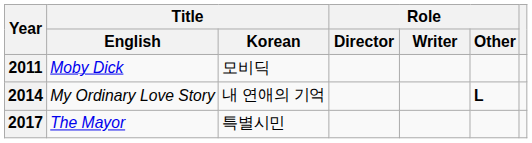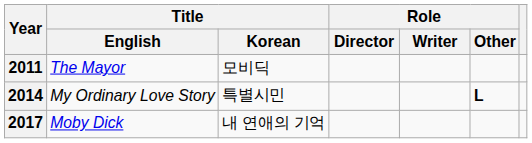 <table class="wikitable sortable plainrowheaders" style="clear:none; font-size:100%; padding:0 auto">
 <tr>
 <th rowspan="2" scope="col">Year</th>
 <th colspan="2" scope="col">Title</th>
 <th colspan="3" scope="col">Role</th>
 <th rowspan="2" scope="col" class="unsortable"></th>
 </tr>
 <tr>
 <th>English</th>
 <th>Korean</th>
 <th width="65" class="unsortable">Director</th>
 <th width="65" class="unsortable">Writer</th>
 <th class="unsortable">Other</th>
 </tr>
 <tr>
 <th scope="row">2011</th>
-<td><em><a href='#'>Moby Dick</a></em></td>
+<td><em><a href='#'>The Mayor</a></em></td>
 <td>모비딕</td>
 <td></td>
 <td></td>
 <td></td>
 <td></td>
 </tr>
 <tr>
 <th scope="row">2014</th>
 <td><em>My Ordinary Love Story</em></td>
-<td>내 연애의 기억</td>
+<td>특별시민</td>
 <td></td>
 <td></td>
 <td><strong>L</strong></td>
 <td></td>
 </tr>
 <tr>
 <th scope="row">2017</th>
-<td><em><a href='#'>The Mayor</a></em></td>
-<td>특별시민</td>
+<td><em><a href='#'>Moby Dick</a></em></td>
+<td>내 연애의 기억</td>
 <td></td>
 <td></td>
 <td></td>
 <td></td>
 </tr>
 </table>
